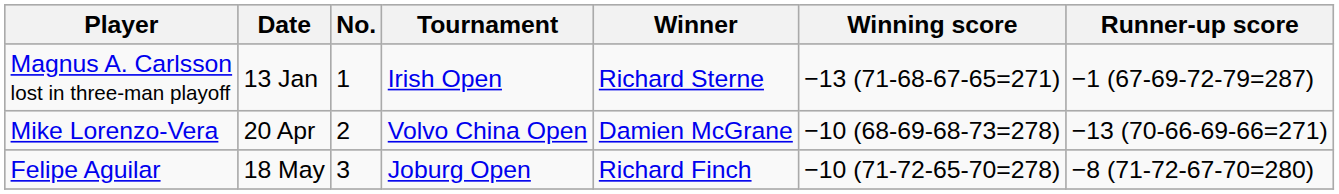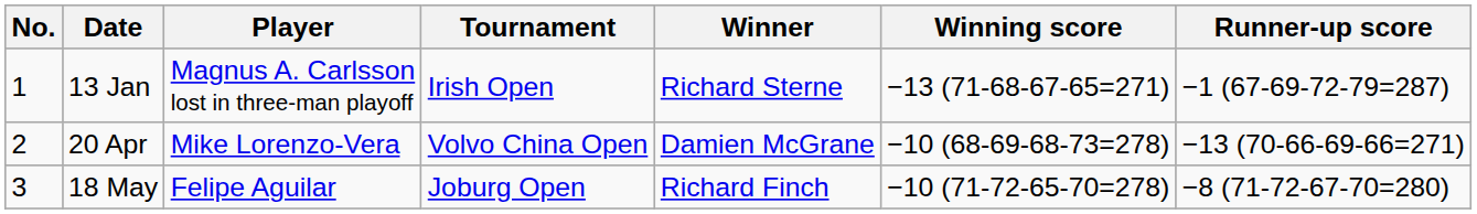 <table class="wikitable" style="font-size:95%;">
 <tr>
+<th>No.</th>
+<th>Date</th>
 <th>Player</th>
-<th>Date</th>
-<th>No.</th>
 <th>Tournament</th>
 <th>Winner</th>
 <th>Winning score</th>
 <th>Runner-up score</th>
 </tr>
 <tr>
+<td>1</td>
+<td>13 Jan</td>
 <td> <a href='#'>Magnus A. Carlsson</a><br><small>lost in three-man playoff</small></td>
-<td>13 Jan</td>
-<td>1</td>
 <td><a href='#'>Irish Open</a></td>
 <td> <a href='#'>Richard Sterne</a></td>
 <td>−13 (71-68-67-65=271)</td>
 <td>−1 (67-69-72-79=287)</td>
 </tr>
 <tr>
+<td>2</td>
+<td>20 Apr</td>
 <td> <a href='#'>Mike Lorenzo-Vera</a></td>
-<td>20 Apr</td>
-<td>2</td>
 <td><a href='#'>Volvo China Open</a></td>
 <td> <a href='#'>Damien McGrane</a></td>
 <td>−10 (68-69-68-73=278)</td>
 <td>−13 (70-66-69-66=271)</td>
 </tr>
 <tr>
+<td>3</td>
+<td>18 May</td>
 <td> <a href='#'>Felipe Aguilar</a></td>
-<td>18 May</td>
-<td>3</td>
 <td><a href='#'>Joburg Open</a></td>
 <td> <a href='#'>Richard Finch</a></td>
 <td>−10 (71-72-65-70=278)</td>
 <td>−8 (71-72-67-70=280)</td>
 </tr>
 </table>
